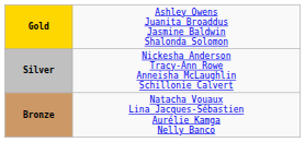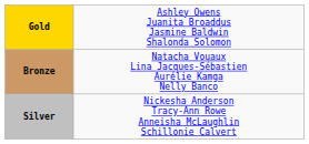 <table class="wikitable" style="text-align:center; " width="35%">
 <tr>
 <td bgcolor="gold"><strong>Gold</strong></td>
 <td><a href='#'>Ashley Owens</a><br><a href='#'>Juanita Broaddus</a><br><a href='#'>Jasmine Baldwin</a><br><a href='#'>Shalonda Solomon</a><br>  <small><em></em></small></td>
 </tr>
 <tr>
+<td bgcolor="CC9966"><strong>Bronze</strong></td>
+<td><a href='#'>Natacha Vouaux</a><br><a href='#'>Lina Jacques-Sébastien</a><br><a href='#'>Aurélie Kamga</a><br><a href='#'>Nelly Banco</a><br>  <small><em></em></small></td>
+</tr>
+<tr>
 <td bgcolor="silver"><strong>Silver</strong></td>
 <td><a href='#'>Nickesha Anderson</a><br><a href='#'>Tracy-Ann Rowe</a><br><a href='#'>Anneisha McLaughlin</a><br><a href='#'>Schillonie Calvert</a><br>  <small><em></em></small></td>
 </tr>
-<tr>
-<td bgcolor="CC9966"><strong>Bronze</strong></td>
-<td><a href='#'>Natacha Vouaux</a><br><a href='#'>Lina Jacques-Sébastien</a><br><a href='#'>Aurélie Kamga</a><br><a href='#'>Nelly Banco</a><br>  <small><em></em></small></td>
-</tr>
 </table>
